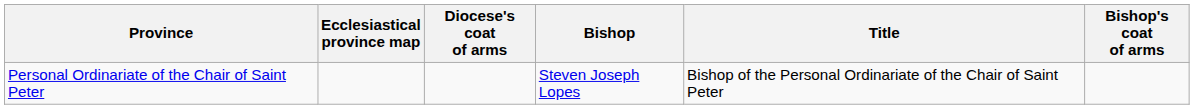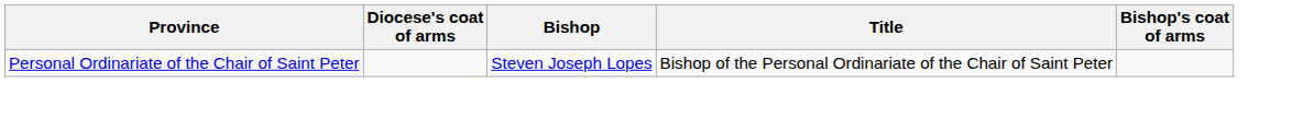 <table class="wikitable unsortable">
 <tr>
 <th>Province</th>
-<th>Ecclesiastical<br> province map</th>
 <th>Diocese's coat<br>of arms</th>
 <th>Bishop</th>
 <th>Title</th>
 <th>Bishop's coat<br>of arms</th>
 </tr>
 <tr>
 <td><a href='#'>Personal Ordinariate of the Chair of Saint Peter</a></td>
 <td></td>
-<td></td>
 <td><a href='#'>Steven Joseph Lopes</a></td>
 <td>Bishop of the Personal Ordinariate of the Chair of Saint Peter</td>
 <td></td>
 </tr>
 </table>
